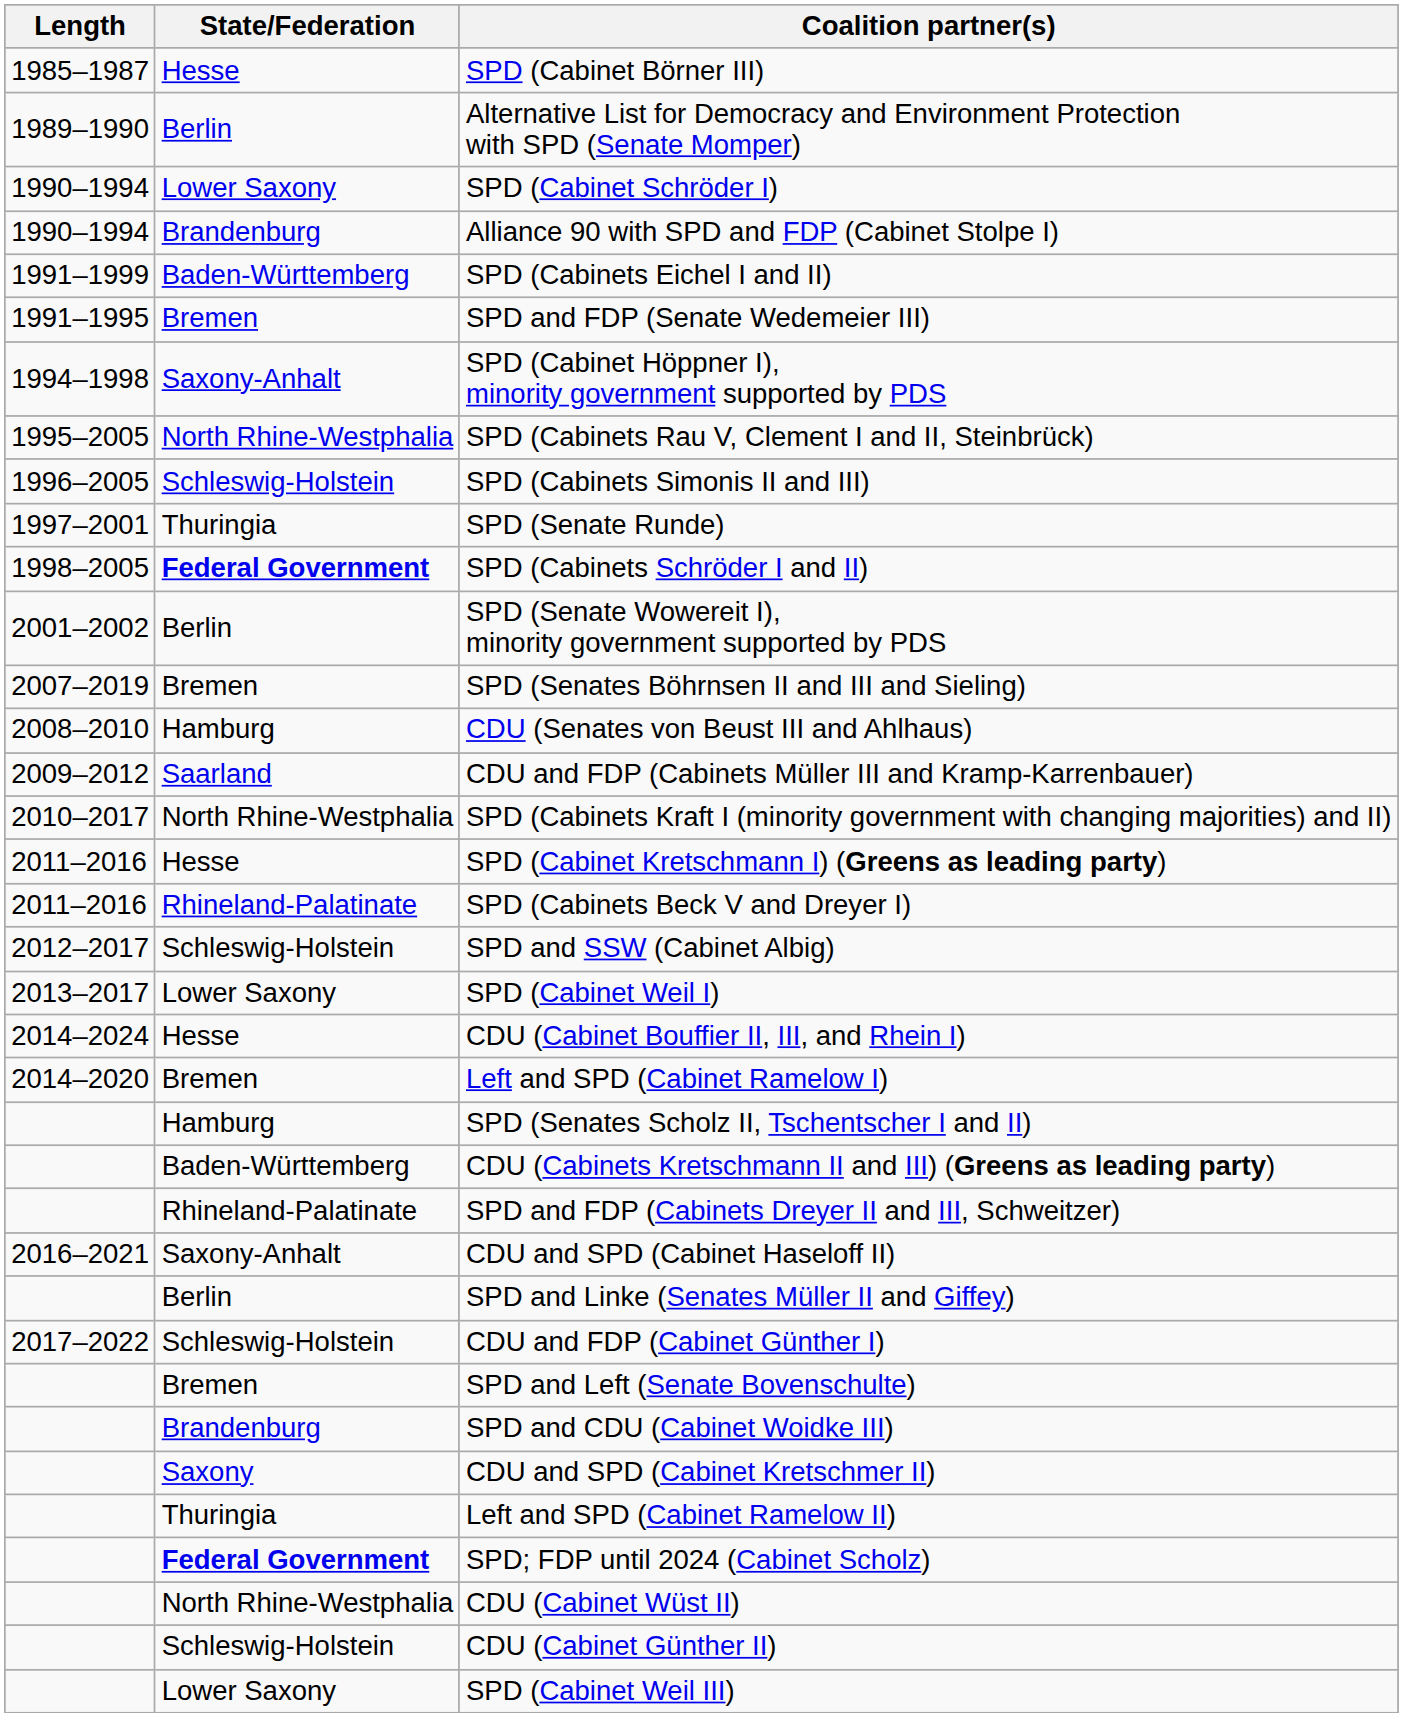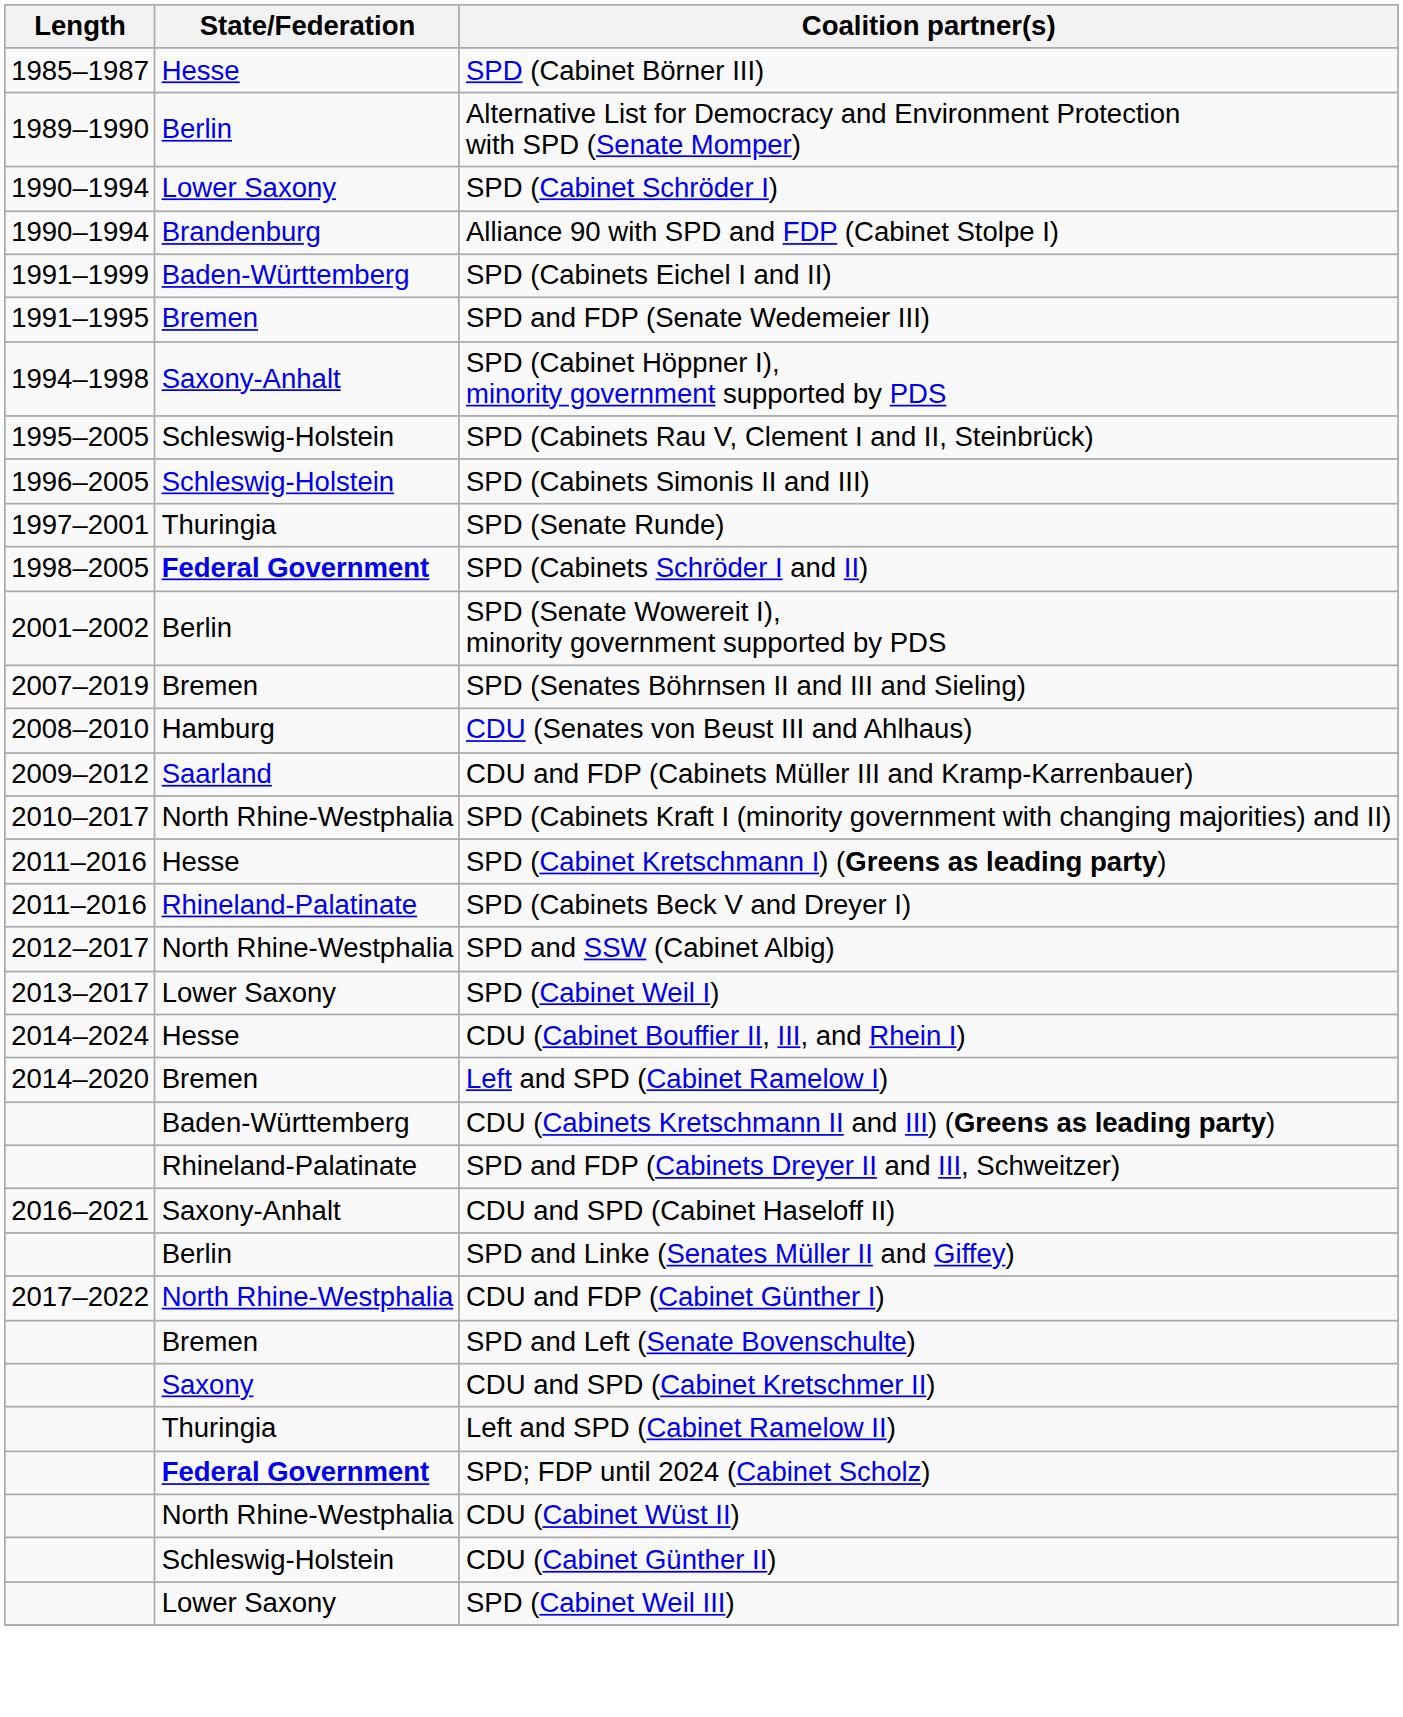 <table class="wikitable floatleft sortable" style="clear: right;">
 <tr>
 <th>Length</th>
 <th>State/Federation</th>
 <th>Coalition partner(s)</th>
 </tr>
 <tr>
 <td>1985–1987</td>
 <td><a href='#'>Hesse</a></td>
 <td><a href='#'>SPD</a> (Cabinet Börner III)</td>
 </tr>
 <tr>
 <td>1989–1990</td>
 <td><a href='#'>Berlin</a></td>
 <td>Alternative List for Democracy and Environment Protection<br>with SPD (<a href='#'>Senate Momper</a>)</td>
 </tr>
 <tr>
 <td>1990–1994</td>
 <td><a href='#'>Lower Saxony</a></td>
 <td>SPD (<a href='#'>Cabinet Schröder I</a>)</td>
 </tr>
 <tr>
 <td>1990–1994</td>
 <td><a href='#'>Brandenburg</a></td>
 <td>Alliance 90 with SPD and <a href='#'>FDP</a> (Cabinet Stolpe I)</td>
 </tr>
 <tr>
 <td>1991–1999</td>
 <td><a href='#'>Baden-Württemberg</a></td>
 <td>SPD (Cabinets Eichel I and II)</td>
 </tr>
 <tr>
 <td>1991–1995</td>
 <td><a href='#'>Bremen</a></td>
 <td>SPD and FDP (Senate Wedemeier III)</td>
 </tr>
 <tr>
 <td>1994–1998</td>
 <td><a href='#'>Saxony-Anhalt</a></td>
 <td>SPD (Cabinet Höppner I),<br><a href='#'>minority government</a> supported by <a href='#'>PDS</a></td>
 </tr>
 <tr>
 <td>1995–2005</td>
-<td><a href='#'>North Rhine-Westphalia</a></td>
+<td>Schleswig-Holstein</td>
 <td>SPD (Cabinets Rau V, Clement I and II, Steinbrück)</td>
 </tr>
 <tr>
 <td>1996–2005</td>
 <td><a href='#'>Schleswig-Holstein</a></td>
 <td>SPD (Cabinets Simonis II and III)</td>
 </tr>
 <tr>
 <td>1997–2001</td>
 <td>Thuringia</td>
 <td>SPD (Senate Runde)</td>
 </tr>
 <tr>
 <td>1998–2005</td>
 <td><strong><a href='#'>Federal Government</a></strong></td>
 <td>SPD (Cabinets <a href='#'>Schröder I</a> and <a href='#'>II</a>)</td>
 </tr>
 <tr>
 <td>2001–2002</td>
 <td>Berlin</td>
 <td>SPD (Senate Wowereit I),<br>minority government supported by PDS</td>
 </tr>
 <tr>
 <td>2007–2019</td>
 <td>Bremen</td>
 <td>SPD (Senates Böhrnsen II and III and Sieling)</td>
 </tr>
 <tr>
 <td>2008–2010</td>
 <td>Hamburg</td>
 <td><a href='#'>CDU</a> (Senates von Beust III and Ahlhaus)</td>
 </tr>
 <tr>
 <td>2009–2012</td>
 <td><a href='#'>Saarland</a></td>
 <td>CDU and FDP (Cabinets Müller III and Kramp-Karrenbauer)</td>
 </tr>
 <tr>
 <td>2010–2017</td>
 <td>North Rhine-Westphalia</td>
 <td>SPD (Cabinets Kraft I (minority government with changing majorities) and II)</td>
 </tr>
 <tr>
 <td>2011–2016</td>
 <td>Hesse</td>
 <td>SPD (<a href='#'>Cabinet Kretschmann I</a>) (<strong>Greens as leading party</strong>)</td>
 </tr>
 <tr>
 <td>2011–2016</td>
 <td><a href='#'>Rhineland-Palatinate</a></td>
 <td>SPD (Cabinets Beck V and Dreyer I)</td>
 </tr>
 <tr>
 <td>2012–2017</td>
-<td>Schleswig-Holstein</td>
+<td>North Rhine-Westphalia</td>
 <td>SPD and <a href='#'>SSW</a> (Cabinet Albig)</td>
 </tr>
 <tr>
 <td>2013–2017</td>
 <td>Lower Saxony</td>
 <td>SPD (<a href='#'>Cabinet Weil I</a>)</td>
 </tr>
 <tr>
 <td>2014–2024</td>
 <td>Hesse</td>
 <td>CDU (<a href='#'>Cabinet Bouffier II</a>, <a href='#'>III</a>, and <a href='#'>Rhein I</a>)</td>
 </tr>
 <tr>
 <td>2014–2020</td>
 <td>Bremen</td>
 <td><a href='#'>Left</a> and SPD (<a href='#'>Cabinet Ramelow I</a>)</td>
-</tr>
-<tr>
-<td></td>
-<td>Hamburg</td>
-<td>SPD (Senates Scholz II, <a href='#'>Tschentscher I</a> and <a href='#'>II</a>)</td>
 </tr>
 <tr>
 <td></td>
 <td>Baden-Württemberg</td>
 <td>CDU (<a href='#'>Cabinets Kretschmann II</a> and <a href='#'>III</a>) (<strong>Greens as leading party</strong>)</td>
 </tr>
 <tr>
 <td></td>
 <td>Rhineland-Palatinate</td>
 <td>SPD and FDP (<a href='#'>Cabinets Dreyer II</a> and <a href='#'>III</a>, Schweitzer)</td>
 </tr>
 <tr>
 <td>2016–2021</td>
 <td>Saxony-Anhalt</td>
 <td>CDU and SPD (Cabinet Haseloff II)</td>
 </tr>
 <tr>
 <td></td>
 <td>Berlin</td>
 <td>SPD and Linke (<a href='#'>Senates Müller II</a> and <a href='#'>Giffey</a>)</td>
 </tr>
 <tr>
 <td>2017–2022</td>
-<td>Schleswig-Holstein</td>
+<td><a href='#'>North Rhine-Westphalia</a></td>
 <td>CDU and FDP (<a href='#'>Cabinet Günther I</a>)</td>
 </tr>
 <tr>
 <td></td>
 <td>Bremen</td>
 <td>SPD and Left (<a href='#'>Senate Bovenschulte</a>)</td>
-</tr>
-<tr>
-<td></td>
-<td><a href='#'>Brandenburg</a></td>
-<td>SPD and CDU (<a href='#'>Cabinet Woidke III</a>)</td>
 </tr>
 <tr>
 <td></td>
 <td><a href='#'>Saxony</a></td>
 <td>CDU and SPD (<a href='#'>Cabinet Kretschmer II</a>)</td>
 </tr>
 <tr>
 <td></td>
 <td>Thuringia</td>
 <td>Left and SPD (<a href='#'>Cabinet Ramelow II</a>)</td>
 </tr>
 <tr>
 <td></td>
 <td><strong><a href='#'>Federal Government</a></strong></td>
 <td>SPD; FDP until 2024 (<a href='#'>Cabinet Scholz</a>)</td>
 </tr>
 <tr>
 <td></td>
 <td>North Rhine-Westphalia</td>
 <td>CDU (<a href='#'>Cabinet Wüst II</a>)</td>
 </tr>
 <tr>
 <td></td>
 <td>Schleswig-Holstein</td>
 <td>CDU (<a href='#'>Cabinet Günther II</a>)</td>
 </tr>
 <tr>
 <td></td>
 <td>Lower Saxony</td>
 <td>SPD (<a href='#'>Cabinet Weil III</a>)</td>
 </tr>
 <tr>
 </tr>
 </table>
